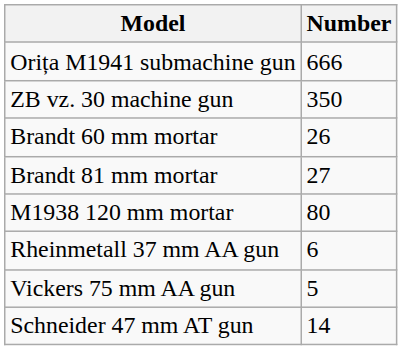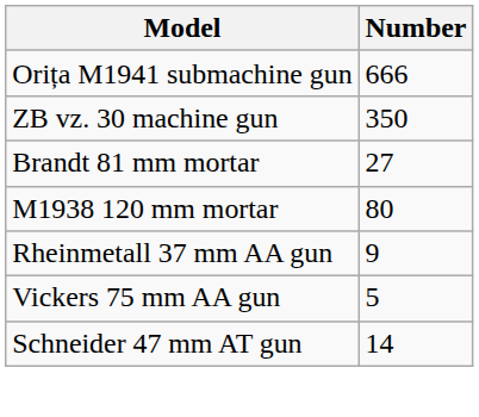 <table class="wikitable">
 <tr>
 <th>Model</th>
 <th>Number</th>
 </tr>
 <tr>
 <td>Orița M1941 submachine gun</td>
 <td>666</td>
 </tr>
 <tr>
 <td>ZB vz. 30 machine gun</td>
 <td>350</td>
 </tr>
 <tr>
-<td>Brandt 60 mm mortar</td>
-<td>26</td>
-</tr>
-<tr>
 <td>Brandt 81 mm mortar</td>
 <td>27</td>
 </tr>
 <tr>
 <td>M1938 120 mm mortar</td>
 <td>80</td>
 </tr>
 <tr>
 <td>Rheinmetall 37 mm AA gun</td>
-<td>6</td>
+<td>9</td>
 </tr>
 <tr>
 <td>Vickers 75 mm AA gun</td>
 <td>5</td>
 </tr>
 <tr>
 <td>Schneider 47 mm AT gun</td>
 <td>14</td>
 </tr>
 </table>
